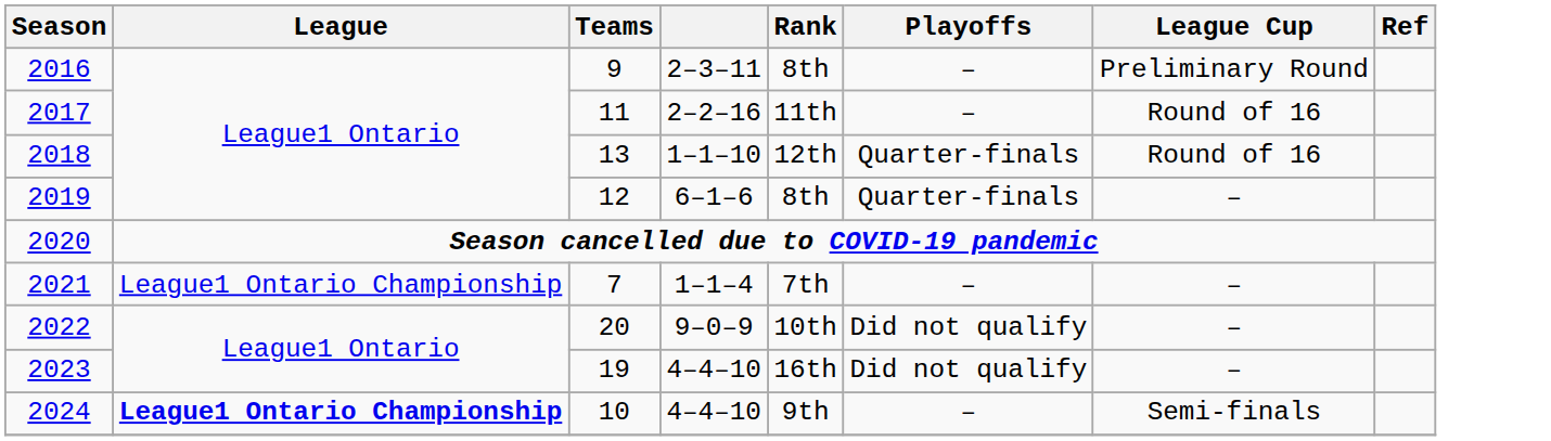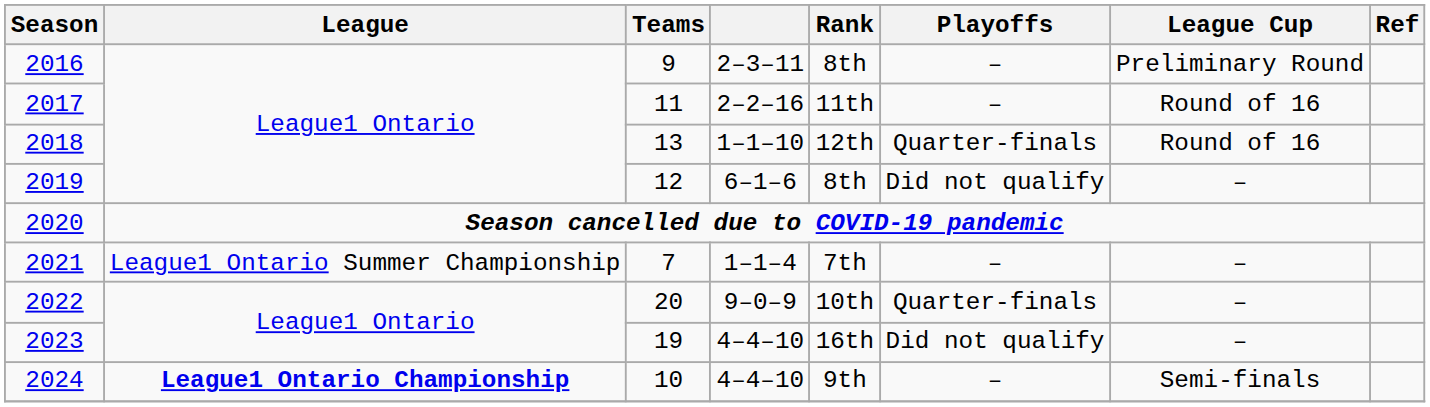 <table class="wikitable" style="text-align: center;">
 <tr>
 <th>Season</th>
 <th>League</th>
 <th>Teams</th>
 <th></th>
 <th>Rank</th>
 <th>Playoffs</th>
 <th>League Cup</th>
 <th>Ref</th>
 </tr>
 <tr>
 <td><a href='#'>2016</a></td>
 <td rowspan="4"><a href='#'>League1 Ontario</a></td>
 <td>9</td>
 <td>2–3–11</td>
 <td>8th</td>
 <td>–</td>
 <td>Preliminary Round</td>
 <td></td>
 </tr>
 <tr>
 <td><a href='#'>2017</a></td>
 <td>11</td>
 <td>2–2–16</td>
 <td>11th</td>
 <td>–</td>
 <td>Round of 16</td>
 <td></td>
 </tr>
 <tr>
 <td><a href='#'>2018</a></td>
 <td>13</td>
 <td>1–1–10</td>
 <td>12th</td>
 <td>Quarter-finals</td>
 <td>Round of 16</td>
 <td></td>
 </tr>
 <tr>
 <td><a href='#'>2019</a></td>
 <td>12</td>
 <td>6–1–6</td>
 <td>8th</td>
-<td>Quarter-finals</td>
+<td>Did not qualify</td>
 <td>–</td>
 <td></td>
 </tr>
 <tr>
 <td><a href='#'>2020</a></td>
 <td colspan="7"><strong><em>Season cancelled due to <a href='#'>COVID-19 pandemic</a></em></strong></td>
 </tr>
 <tr>
 <td><a href='#'>2021</a></td>
-<td><a href='#'>League1 Ontario Championship</a></td>
+<td><a href='#'>League1 Ontario</a> Summer Championship</td>
 <td>7</td>
 <td>1–1–4</td>
 <td>7th</td>
 <td>–</td>
 <td>–</td>
 <td></td>
 </tr>
 <tr>
 <td><a href='#'>2022</a></td>
 <td rowspan=2><a href='#'>League1 Ontario</a></td>
 <td>20</td>
 <td>9–0–9</td>
 <td>10th</td>
-<td>Did not qualify</td>
+<td>Quarter-finals</td>
 <td>–</td>
 <td></td>
 </tr>
 <tr>
 <td><a href='#'>2023</a></td>
 <td>19</td>
 <td>4–4–10</td>
 <td>16th</td>
 <td>Did not qualify</td>
 <td>–</td>
 <td></td>
 </tr>
 <tr>
 <td><a href='#'>2024</a></td>
 <td><strong><a href='#'>League1 Ontario Championship</a></strong></td>
 <td>10</td>
 <td>4–4–10</td>
 <td>9th</td>
 <td>–</td>
 <td>Semi-finals</td>
 <td></td>
 </tr>
 <tr>
 </tr>
 </table>
